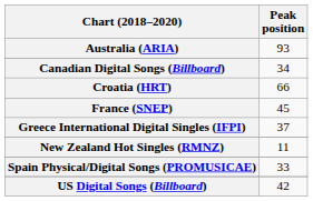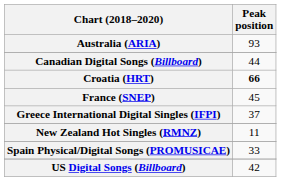 <table class="wikitable sortable plainrowheaders" style="text-align:center">
 <tr>
 <th scope="col">Chart (2018–2020)</th>
 <th scope="col">Peak<br>position</th>
 </tr>
 <tr>
 <th scope="row">Australia (<a href='#'>ARIA</a>)</th>
 <td>93</td>
 </tr>
 <tr>
 </tr>
 <tr>
 <th scope="row">Canadian Digital Songs (<em><a href='#'>Billboard</a></em>)</th>
-<td>34</td>
+<td>44</td>
 </tr>
 <tr>
 <th scope="row">Croatia (<a href='#'>HRT</a>)</th>
-<td>66</td>
+<td><strong>66</strong></td>
 </tr>
 <tr>
 <th scope="row">France (<a href='#'>SNEP</a>)</th>
 <td>45</td>
 </tr>
 <tr>
 <th scope="row">Greece International Digital Singles (<a href='#'>IFPI</a>)</th>
 <td>37</td>
 </tr>
 <tr>
 </tr>
 <tr>
 </tr>
 <tr>
 <th scope="row">New Zealand Hot Singles (<a href='#'>RMNZ</a>)</th>
 <td>11</td>
 </tr>
 <tr>
 </tr>
 <tr>
 <th scope="row">Spain Physical/Digital Songs (<a href='#'>PROMUSICAE</a>)</th>
 <td>33</td>
 </tr>
 <tr>
 </tr>
 <tr>
 </tr>
 <tr>
 </tr>
 <tr>
 </tr>
 <tr>
 </tr>
 <tr>
 <th scope="row">US <a href='#'>Digital Songs</a> (<em><a href='#'>Billboard</a></em>)</th>
 <td>42</td>
 </tr>
 </table>
